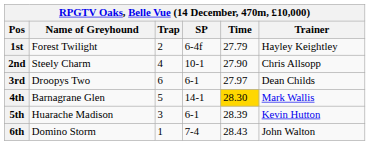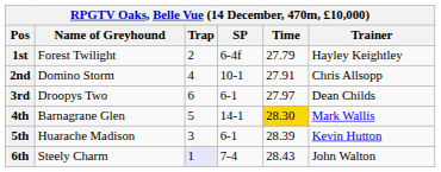 <table class="wikitable">
 <tr>
 <th colspan="6"><a href='#'>RPGTV Oaks</a>, <a href='#'>Belle Vue</a> (14 December, 470m, £10,000)</th>
 </tr>
 <tr>
 <th width=30>Pos</th>
 <th width=180>Name of Greyhound</th>
 <th width=30>Trap</th>
 <th width=50>SP</th>
 <th width=50>Time</th>
 <th width=150>Trainer</th>
 </tr>
 <tr>
 <th>1st</th>
 <td>Forest Twilight</td>
 <td>2</td>
 <td>6-4f</td>
 <td>27.79</td>
 <td>Hayley Keightley</td>
 </tr>
 <tr>
 <th>2nd</th>
-<td>Steely Charm</td>
+<td>Domino Storm</td>
 <td>4</td>
 <td>10-1</td>
-<td>27.90</td>
+<td>27.91</td>
 <td>Chris Allsopp</td>
 </tr>
 <tr>
 <th>3rd</th>
 <td>Droopys Two</td>
 <td>6</td>
 <td>6-1</td>
 <td>27.97</td>
 <td>Dean Childs</td>
 </tr>
 <tr>
 <th>4th</th>
 <td>Barnagrane Glen</td>
 <td>5</td>
 <td>14-1</td>
 <td style="background: gold;">28.30</td>
 <td><a href='#'>Mark Wallis</a></td>
 </tr>
 <tr>
 <th>5th</th>
 <td>Huarache Madison</td>
 <td>3</td>
 <td>6-1</td>
 <td>28.39</td>
 <td><a href='#'>Kevin Hutton</a></td>
 </tr>
 <tr>
 <th>6th</th>
-<td>Domino Storm</td>
-<td>1</td>
+<td>Steely Charm</td>
+<td style="background: lavender;">1</td>
 <td>7-4</td>
 <td>28.43</td>
 <td>John Walton</td>
 </tr>
 </table>
